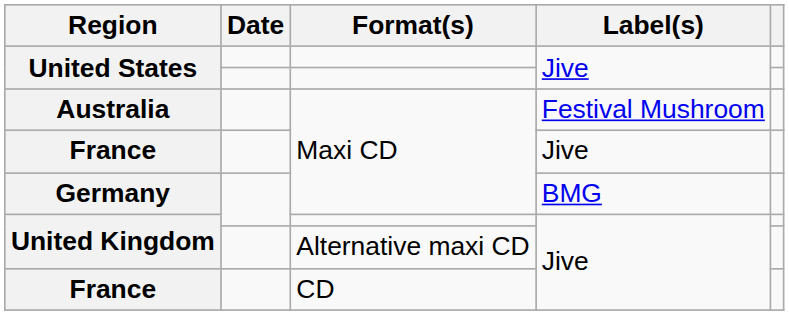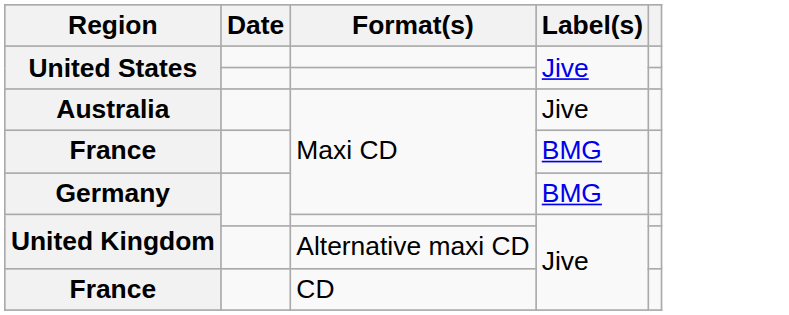 <table class="wikitable plainrowheaders">
 <tr>
 <th scope="col">Region</th>
 <th scope="col">Date</th>
 <th scope="col">Format(s)</th>
 <th scope="col">Label(s)</th>
 <th scope="col"></th>
 </tr>
 <tr>
 <th scope="row" rowspan="2">United States</th>
 <td></td>
 <td></td>
 <td rowspan="2"><a href='#'>Jive</a></td>
 <td></td>
 </tr>
 <tr>
 <td></td>
 <td></td>
 <td></td>
 </tr>
 <tr>
 <th scope="row">Australia</th>
 <td></td>
 <td rowspan="3">Maxi CD</td>
-<td><a href='#'>Festival Mushroom</a></td>
+<td>Jive</td>
 <td></td>
 </tr>
 <tr>
 <th scope="row">France</th>
 <td></td>
-<td>Jive</td>
+<td><a href='#'>BMG</a></td>
 <td></td>
 </tr>
 <tr>
 <th scope="row">Germany</th>
 <td rowspan="2"></td>
 <td><a href='#'>BMG</a></td>
 <td></td>
 </tr>
 <tr>
 <th scope="row" rowspan="2">United Kingdom</th>
 <td></td>
 <td rowspan="3">Jive</td>
 <td></td>
 </tr>
 <tr>
 <td></td>
 <td>Alternative maxi CD</td>
 <td></td>
 </tr>
 <tr>
 <th scope="row">France</th>
 <td></td>
 <td>CD</td>
 <td></td>
 </tr>
 </table>
